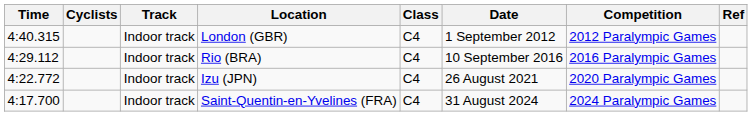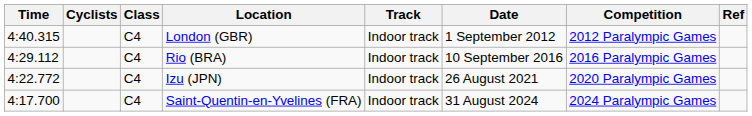 <table class="wikitable">
 <tr align="left">
 <th>Time</th>
 <th>Cyclists</th>
+<th>Class</th>
+<th>Location</th>
 <th>Track</th>
-<th>Location</th>
-<th>Class</th>
 <th>Date</th>
 <th>Competition</th>
 <th>Ref</th>
 </tr>
 <tr>
 <td>4:40.315</td>
 <td></td>
+<td>C4</td>
+<td><a href='#'>London</a> (GBR)</td>
 <td>Indoor track</td>
-<td><a href='#'>London</a> (GBR)</td>
-<td>C4</td>
 <td>1 September 2012</td>
 <td><a href='#'>2012 Paralympic Games</a></td>
 <td></td>
 </tr>
 <tr>
 <td>4:29.112</td>
 <td></td>
+<td>C4</td>
+<td><a href='#'>Rio</a> (BRA)</td>
 <td>Indoor track</td>
-<td><a href='#'>Rio</a> (BRA)</td>
-<td>C4</td>
 <td>10 September 2016</td>
 <td><a href='#'>2016 Paralympic Games</a></td>
 <td></td>
 </tr>
 <tr>
 <td>4:22.772</td>
 <td></td>
+<td>C4</td>
+<td><a href='#'>Izu</a> (JPN)</td>
 <td>Indoor track</td>
-<td><a href='#'>Izu</a> (JPN)</td>
-<td>C4</td>
 <td>26 August 2021</td>
 <td><a href='#'>2020 Paralympic Games</a></td>
 <td></td>
 </tr>
 <tr>
 <td>4:17.700</td>
 <td></td>
+<td>C4</td>
+<td><a href='#'>Saint-Quentin-en-Yvelines</a> (FRA)</td>
 <td>Indoor track</td>
-<td><a href='#'>Saint-Quentin-en-Yvelines</a> (FRA)</td>
-<td>C4</td>
 <td>31 August 2024</td>
 <td><a href='#'>2024 Paralympic Games</a></td>
 <td></td>
 </tr>
 </table>
